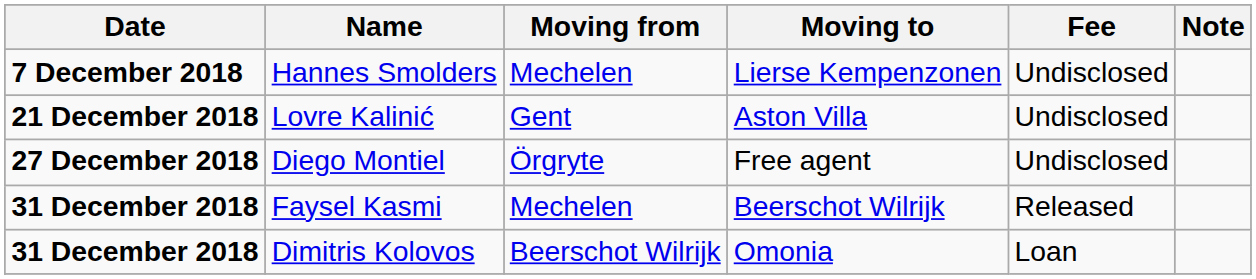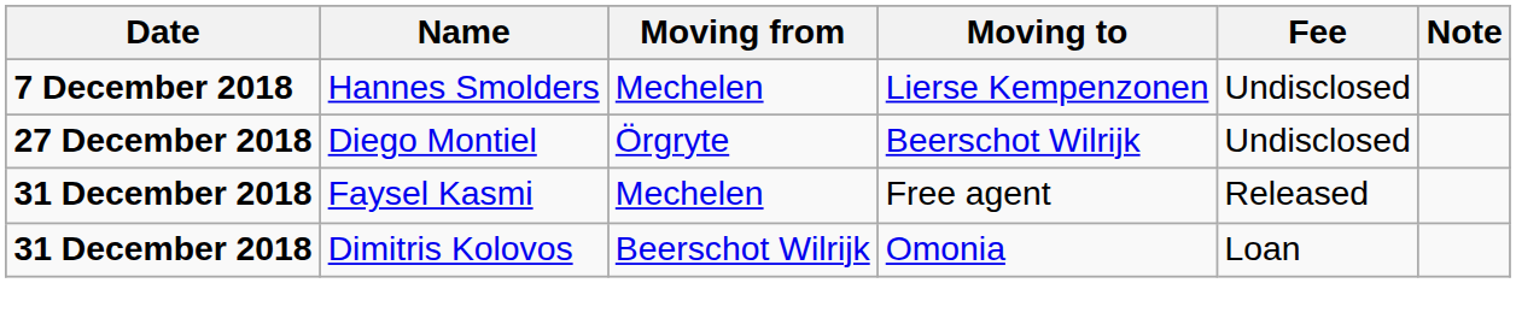 <table class="wikitable sortable">
 <tr>
 <th>Date</th>
 <th>Name</th>
 <th>Moving from</th>
 <th>Moving to</th>
 <th>Fee</th>
 <th>Note</th>
 </tr>
 <tr>
 <td><strong>7 December 2018</strong></td>
 <td><a href='#'>Hannes Smolders</a></td>
 <td><a href='#'>Mechelen</a></td>
 <td><a href='#'>Lierse Kempenzonen</a></td>
 <td>Undisclosed </td>
 <td></td>
 </tr>
 <tr>
-<td><strong>21 December 2018</strong></td>
-<td> <a href='#'>Lovre Kalinić</a></td>
-<td><a href='#'>Gent</a></td>
-<td> <a href='#'>Aston Villa</a></td>
-<td>Undisclosed </td>
-<td></td>
-</tr>
-<tr>
 <td><strong>27 December 2018</strong></td>
 <td> <a href='#'>Diego Montiel</a></td>
 <td> <a href='#'>Örgryte</a></td>
-<td>Free agent</td>
+<td><a href='#'>Beerschot Wilrijk</a></td>
 <td>Undisclosed </td>
 <td></td>
 </tr>
 <tr>
 <td><strong>31 December 2018</strong></td>
 <td><a href='#'>Faysel Kasmi</a></td>
 <td><a href='#'>Mechelen</a></td>
-<td><a href='#'>Beerschot Wilrijk</a></td>
+<td>Free agent</td>
 <td>Released </td>
 <td></td>
 </tr>
 <tr>
 <td><strong>31 December 2018</strong></td>
 <td> <a href='#'>Dimitris Kolovos</a></td>
 <td><a href='#'>Beerschot Wilrijk</a></td>
 <td> <a href='#'>Omonia</a></td>
 <td>Loan </td>
 <td align=center></td>
 </tr>
 </table>
